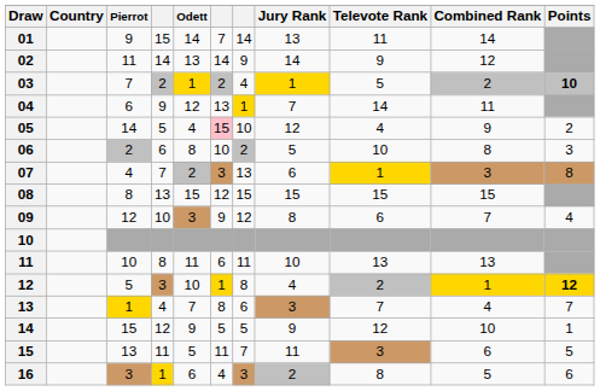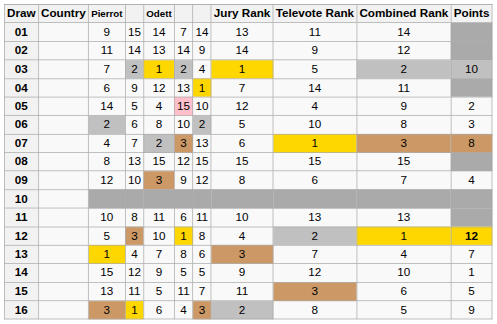 <table class="sortable wikitable collapsible plainrowheaders" style="text-align:center;">
 <tr>
 </tr>
 <tr>
 <th scope="col">Draw</th>
 <th scope="col">Country</th>
 <th scope="col"><small>Pierrot</small></th>
 <th scope="col"><small></small></th>
 <th scope="col"><small>Odett</small></th>
 <th scope="col"><small></small></th>
 <th scope="col"><small></small></th>
 <th scope="col">Jury Rank</th>
 <th scope="col">Televote Rank</th>
 <th scope="col">Combined Rank</th>
 <th scope="col">Points</th>
 </tr>
 <tr>
 <th scope="row" style="text-align:center;">01</th>
 <td style="text-align:left;"></td>
 <td>9</td>
 <td>15</td>
 <td>14</td>
 <td>7</td>
 <td>14</td>
 <td>13</td>
 <td>11</td>
 <td>14</td>
 <td style="background:#AAAAAA;"></td>
 </tr>
 <tr>
 <th scope="row" style="text-align:center;">02</th>
 <td style="text-align:left;"></td>
 <td>11</td>
 <td>14</td>
 <td>13</td>
 <td>14</td>
 <td>9</td>
 <td>14</td>
 <td>9</td>
 <td>12</td>
 <td style="background:#AAAAAA;"></td>
 </tr>
 <tr>
 <th scope="row" style="text-align:center;">03</th>
 <td style="text-align:left;"></td>
 <td>7</td>
 <td style="background:silver;">2</td>
 <td style="background:gold;">1</td>
 <td style="background:silver;">2</td>
 <td>4</td>
 <td style="background:gold;">1</td>
 <td>5</td>
 <td style="background:silver;">2</td>
-<td style="background:silver;"><strong>10</strong></td>
+<td style="background:silver;">10</td>
 </tr>
 <tr>
 <th scope="row" style="text-align:center;">04</th>
 <td style="text-align:left;"></td>
 <td>6</td>
 <td>9</td>
 <td>12</td>
 <td>13</td>
 <td style="background:gold;">1</td>
 <td>7</td>
 <td>14</td>
 <td>11</td>
 <td style="background:#AAAAAA;"></td>
 </tr>
 <tr>
 <th scope="row" style="text-align:center;">05</th>
 <td style="text-align:left;"></td>
 <td>14</td>
 <td>5</td>
 <td>4</td>
 <td style="background: pink;">15</td>
 <td>10</td>
 <td>12</td>
 <td>4</td>
 <td>9</td>
 <td>2</td>
 </tr>
 <tr>
 <th scope="row" style="text-align:center;">06</th>
 <td style="text-align:left;"></td>
 <td style="background:silver;">2</td>
 <td>6</td>
 <td>8</td>
 <td>10</td>
 <td style="background:silver;">2</td>
 <td>5</td>
 <td>10</td>
 <td>8</td>
 <td>3</td>
 </tr>
 <tr>
 <th scope="row" style="text-align:center;">07</th>
 <td style="text-align:left;"></td>
 <td>4</td>
 <td>7</td>
 <td style="background:silver;">2</td>
 <td style="background:#CC9966;">3</td>
 <td>13</td>
 <td>6</td>
 <td style="background:gold;">1</td>
 <td style="background:#CC9966;">3</td>
 <td style="background:#CC9966;">8</td>
 </tr>
 <tr>
 <th scope="row" style="text-align:center;">08</th>
 <td style="text-align:left;"></td>
 <td>8</td>
 <td>13</td>
 <td>15</td>
 <td>12</td>
 <td>15</td>
 <td>15</td>
 <td>15</td>
 <td>15</td>
 <td style="background:#AAAAAA;"></td>
 </tr>
 <tr>
 <th scope="row" style="text-align:center;">09</th>
 <td style="text-align:left;"></td>
 <td>12</td>
 <td>10</td>
 <td style="background:#CC9966;">3</td>
 <td>9</td>
 <td>12</td>
 <td>8</td>
 <td>6</td>
 <td>7</td>
 <td>4</td>
 </tr>
 <tr class="sortbottom">
 <th scope="row" style="text-align:center;">10</th>
 <td style="text-align:left;"></td>
 <td style="background:#AAAAAA;"></td>
 <td style="background:#AAAAAA;"></td>
 <td style="background:#AAAAAA;"></td>
 <td style="background:#AAAAAA;"></td>
 <td style="background:#AAAAAA;"></td>
 <td style="background:#AAAAAA;"></td>
 <td style="background:#AAAAAA;"></td>
 <td style="background:#AAAAAA;"></td>
 <td style="background:#AAAAAA;"></td>
 </tr>
 <tr>
 <th scope="row" style="text-align:center;">11</th>
 <td style="text-align:left;"></td>
 <td>10</td>
 <td>8</td>
 <td>11</td>
 <td>6</td>
 <td>11</td>
 <td>10</td>
 <td>13</td>
 <td>13</td>
 <td style="background:#AAAAAA;"></td>
 </tr>
 <tr>
 <th scope="row" style="text-align:center;">12</th>
 <td style="text-align:left;"></td>
 <td>5</td>
 <td style="background:#CC9966;">3</td>
 <td>10</td>
 <td style="background:gold;">1</td>
 <td>8</td>
 <td>4</td>
 <td style="background:silver;">2</td>
 <td style="background:gold;">1</td>
 <td style="background:gold;"><strong>12</strong></td>
 </tr>
 <tr>
 <th scope="row" style="text-align:center;">13</th>
 <td style="text-align:left;"></td>
 <td style="background:gold;">1</td>
 <td>4</td>
 <td>7</td>
 <td>8</td>
 <td>6</td>
 <td style="background:#CC9966;">3</td>
 <td>7</td>
 <td>4</td>
 <td>7</td>
 </tr>
 <tr>
 <th scope="row" style="text-align:center;">14</th>
 <td style="text-align:left;"></td>
 <td>15</td>
 <td>12</td>
 <td>9</td>
 <td>5</td>
 <td>5</td>
 <td>9</td>
 <td>12</td>
 <td>10</td>
 <td>1</td>
 </tr>
 <tr>
 <th scope="row" style="text-align:center;">15</th>
 <td style="text-align:left;"></td>
 <td>13</td>
 <td>11</td>
 <td>5</td>
 <td>11</td>
 <td>7</td>
 <td>11</td>
 <td style="background:#CC9966;">3</td>
 <td>6</td>
 <td>5</td>
 </tr>
 <tr>
 <th scope="row" style="text-align:center;">16</th>
 <td style="text-align:left;"></td>
 <td style="background:#CC9966;">3</td>
 <td style="background:gold;">1</td>
 <td>6</td>
 <td>4</td>
 <td style="background:#CC9966;">3</td>
 <td style="background:silver;">2</td>
 <td>8</td>
 <td>5</td>
-<td>6</td>
+<td>9</td>
 </tr>
 </table>
